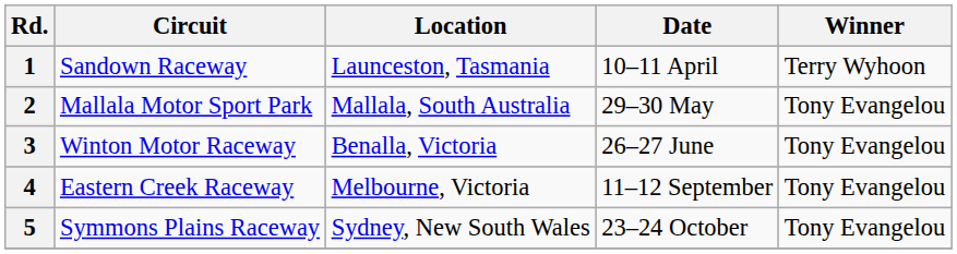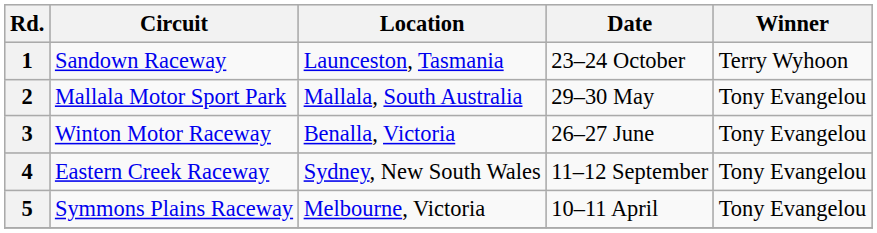 <table class="wikitable" style="font-size: 90%">
 <tr>
 <th>Rd.</th>
 <th>Circuit</th>
 <th>Location</th>
 <th>Date</th>
 <th>Winner</th>
 </tr>
 <tr>
 <th>1</th>
 <td><a href='#'>Sandown Raceway</a></td>
 <td><a href='#'>Launceston</a>, <a href='#'>Tasmania</a></td>
-<td>10–11 April</td>
+<td>23–24 October</td>
 <td>Terry Wyhoon</td>
 </tr>
 <tr>
 <th>2</th>
 <td><a href='#'>Mallala Motor Sport Park</a></td>
 <td><a href='#'>Mallala</a>, <a href='#'>South Australia</a></td>
 <td>29–30 May</td>
 <td>Tony Evangelou</td>
 </tr>
 <tr>
 <th>3</th>
 <td><a href='#'>Winton Motor Raceway</a></td>
 <td><a href='#'>Benalla</a>, <a href='#'>Victoria</a></td>
 <td>26–27 June</td>
 <td>Tony Evangelou</td>
 </tr>
 <tr>
 <th>4</th>
 <td><a href='#'>Eastern Creek Raceway</a></td>
-<td><a href='#'>Melbourne</a>, Victoria</td>
+<td><a href='#'>Sydney</a>, New South Wales</td>
 <td>11–12 September</td>
 <td>Tony Evangelou</td>
 </tr>
 <tr>
 <th>5</th>
 <td><a href='#'>Symmons Plains Raceway</a></td>
-<td><a href='#'>Sydney</a>, New South Wales</td>
-<td>23–24 October</td>
+<td><a href='#'>Melbourne</a>, Victoria</td>
+<td>10–11 April</td>
 <td>Tony Evangelou</td>
 </tr>
 <tr>
 </tr>
 </table>
